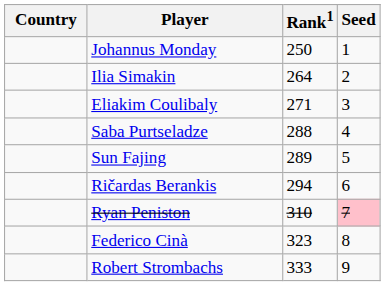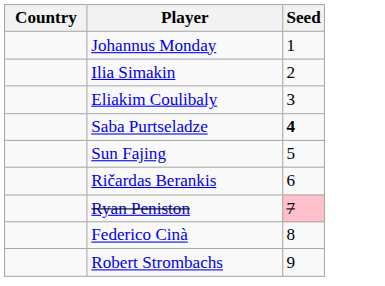 <table class="sortable wikitable">
 <tr>
 <th width="70">Country</th>
 <th width="175">Player</th>
-<th>Rank<sup>1</sup></th>
 <th>Seed</th>
 </tr>
 <tr>
 <td></td>
 <td><a href='#'>Johannus Monday</a></td>
-<td>250</td>
 <td>1</td>
 </tr>
 <tr>
 <td></td>
 <td><a href='#'>Ilia Simakin</a></td>
-<td>264</td>
 <td>2</td>
 </tr>
 <tr>
 <td></td>
 <td><a href='#'>Eliakim Coulibaly</a></td>
-<td>271</td>
 <td>3</td>
 </tr>
 <tr>
 <td></td>
 <td><a href='#'>Saba Purtseladze</a></td>
-<td>288</td>
-<td>4</td>
+<td><strong>4</strong></td>
 </tr>
 <tr>
 <td></td>
 <td><a href='#'>Sun Fajing</a></td>
-<td>289</td>
 <td>5</td>
 </tr>
 <tr>
 <td></td>
 <td><a href='#'>Ričardas Berankis</a></td>
-<td>294</td>
 <td>6</td>
 </tr>
 <tr>
 <td><s></s></td>
 <td><s><a href='#'>Ryan Peniston</a></s></td>
-<td><s>310</s></td>
 <td style="background: pink;"><s>7</s></td>
 </tr>
 <tr>
 <td></td>
 <td><a href='#'>Federico Cinà</a></td>
-<td>323</td>
 <td>8</td>
 </tr>
 <tr>
 <td></td>
 <td><a href='#'>Robert Strombachs</a></td>
-<td>333</td>
 <td>9</td>
 </tr>
 </table>
